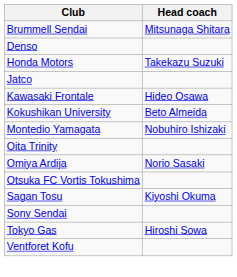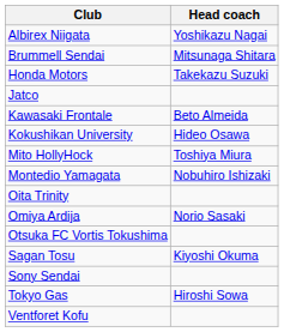 <table class="wikitable sortable" style="text-align: left;">
 <tr>
 <th>Club</th>
 <th>Head coach</th>
 </tr>
 <tr>
+<td><a href='#'>Albirex Niigata</a></td>
+<td> <a href='#'>Yoshikazu Nagai</a></td>
+</tr>
+<tr>
 <td><a href='#'>Brummell Sendai</a></td>
 <td> <a href='#'>Mitsunaga Shitara</a></td>
-</tr>
-<tr>
-<td><a href='#'>Denso</a></td>
-<td></td>
 </tr>
 <tr>
 <td><a href='#'>Honda Motors</a></td>
 <td> <a href='#'>Takekazu Suzuki</a></td>
 </tr>
 <tr>
 <td><a href='#'>Jatco</a></td>
 <td></td>
 </tr>
 <tr>
 <td><a href='#'>Kawasaki Frontale</a></td>
+<td> <a href='#'>Beto Almeida</a></td>
+</tr>
+<tr>
+<td><a href='#'>Kokushikan University</a></td>
 <td> <a href='#'>Hideo Osawa</a></td>
 </tr>
 <tr>
-<td><a href='#'>Kokushikan University</a></td>
-<td> <a href='#'>Beto Almeida</a></td>
+<td><a href='#'>Mito HollyHock</a></td>
+<td> <a href='#'>Toshiya Miura</a></td>
 </tr>
 <tr>
 <td><a href='#'>Montedio Yamagata</a></td>
 <td> <a href='#'>Nobuhiro Ishizaki</a></td>
 </tr>
 <tr>
 <td><a href='#'>Oita Trinity</a></td>
 <td></td>
 </tr>
 <tr>
 <td><a href='#'>Omiya Ardija</a></td>
 <td> <a href='#'>Norio Sasaki</a></td>
 </tr>
 <tr>
 <td><a href='#'>Otsuka FC Vortis Tokushima</a></td>
 <td></td>
 </tr>
 <tr>
 <td><a href='#'>Sagan Tosu</a></td>
 <td> <a href='#'>Kiyoshi Okuma</a></td>
 </tr>
 <tr>
 <td><a href='#'>Sony Sendai</a></td>
 <td></td>
 </tr>
 <tr>
 <td><a href='#'>Tokyo Gas</a></td>
 <td> <a href='#'>Hiroshi Sowa</a></td>
 </tr>
 <tr>
 <td><a href='#'>Ventforet Kofu</a></td>
 <td></td>
 </tr>
 </table>
